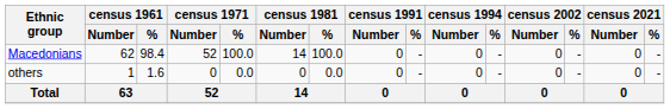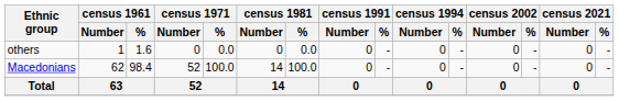 <table class="wikitable">
 <tr>
 <th rowspan="2">Ethnic<br>group</th>
 <th colspan="2">census 1961</th>
 <th colspan="2">census 1971</th>
 <th colspan="2">census 1981</th>
 <th colspan="2">census 1991</th>
 <th colspan="2">census 1994</th>
 <th colspan="2">census 2002</th>
 <th colspan="2">census 2021</th>
 </tr>
 <tr bgcolor="#e0e0e0">
 <th>Number</th>
 <th>%</th>
 <th>Number</th>
 <th>%</th>
 <th>Number</th>
 <th>%</th>
 <th>Number</th>
 <th>%</th>
 <th>Number</th>
 <th>%</th>
 <th>Number</th>
 <th>%</th>
 <th>Number</th>
 <th>%</th>
 </tr>
 <tr>
-<td><a href='#'>Macedonians</a></td>
-<td align="right">62</td>
-<td align="right">98.4</td>
-<td align="right">52</td>
-<td align="right">100.0</td>
-<td align="right">14</td>
-<td align="right">100.0</td>
+<td>others</td>
+<td align="right">1</td>
+<td align="right">1.6</td>
+<td align="right">0</td>
+<td align="right">0.0</td>
+<td align="right">0</td>
+<td align="right">0.0</td>
 <td align="right">0</td>
 <td align="right">-</td>
 <td align="right">0</td>
 <td align="right">-</td>
 <td align="right">0</td>
 <td align="right">-</td>
 <td align="right">0</td>
 <td align="right">-</td>
 </tr>
 <tr>
-<td>others</td>
-<td align="right">1</td>
-<td align="right">1.6</td>
-<td align="right">0</td>
-<td align="right">0.0</td>
-<td align="right">0</td>
-<td align="right">0.0</td>
+<td><a href='#'>Macedonians</a></td>
+<td align="right">62</td>
+<td align="right">98.4</td>
+<td align="right">52</td>
+<td align="right">100.0</td>
+<td align="right">14</td>
+<td align="right">100.0</td>
 <td align="right">0</td>
 <td align="right">-</td>
 <td align="right">0</td>
 <td align="right">-</td>
 <td align="right">0</td>
 <td align="right">-</td>
 <td align="right">0</td>
 <td align="right">-</td>
 </tr>
 <tr bgcolor="#e0e0e0">
 <th align="left">Total</th>
 <th colspan="2">63</th>
 <th colspan="2">52</th>
 <th colspan="2">14</th>
 <th colspan="2">0</th>
 <th colspan="2">0</th>
 <th colspan="2">0</th>
 <th colspan="2">0</th>
 </tr>
 <tr>
 </tr>
 </table>
